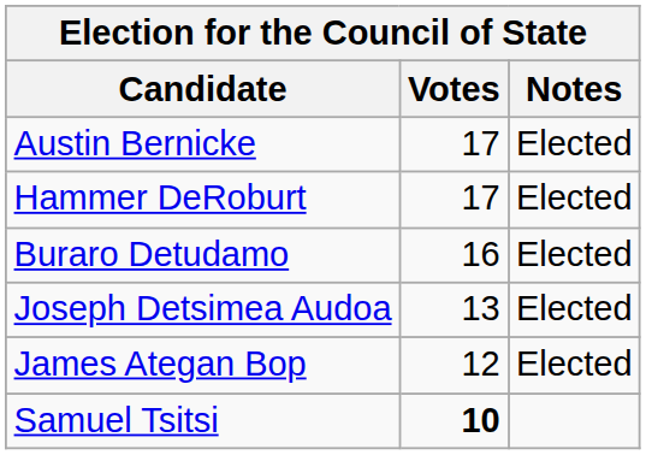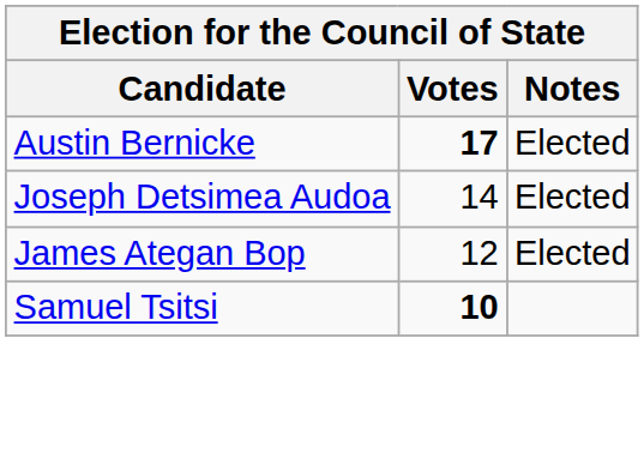 <table class=wikitable style=text-align:right>
 <tr>
 <th colspan=3>Election for the Council of State</th>
 </tr>
 <tr>
 <th>Candidate</th>
 <th>Votes</th>
 <th>Notes</th>
 </tr>
 <tr>
 <td align=left><a href='#'>Austin Bernicke</a></td>
-<td>17</td>
-<td>Elected</td>
-</tr>
-<tr>
-<td align=left><a href='#'>Hammer DeRoburt</a></td>
-<td>17</td>
-<td>Elected</td>
-</tr>
-<tr>
-<td align=left><a href='#'>Buraro Detudamo</a></td>
-<td>16</td>
+<td><strong>17</strong></td>
 <td>Elected</td>
 </tr>
 <tr>
 <td align=left><a href='#'>Joseph Detsimea Audoa</a></td>
-<td>13</td>
+<td>14</td>
 <td>Elected</td>
 </tr>
 <tr>
 <td align=left><a href='#'>James Ategan Bop</a></td>
 <td>12</td>
 <td>Elected</td>
 </tr>
 <tr>
 <td align=left><a href='#'>Samuel Tsitsi</a></td>
 <td><strong>10</strong></td>
 <td></td>
 </tr>
 </table>
